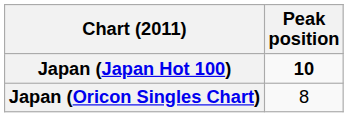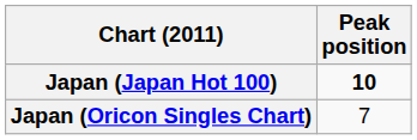 <table class="wikitable plainrowheaders" style="text-align:center">
 <tr>
 <th scope="col">Chart (2011)</th>
 <th scope="col">Peak<br> position</th>
 </tr>
 <tr>
 <th scope="row">Japan (<a href='#'>Japan Hot 100</a>)</th>
 <td><strong>10</strong></td>
 </tr>
 <tr>
 <th scope="row">Japan (<a href='#'>Oricon Singles Chart</a>)</th>
-<td>8</td>
+<td>7</td>
 </tr>
 </table>
